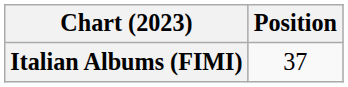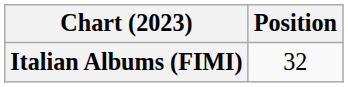 <table class="wikitable plainrowheaders" style="text-align:center">
 <tr>
 <th scope="col">Chart (2023)</th>
 <th scope="col">Position</th>
 </tr>
 <tr>
 <th scope="row">Italian Albums (FIMI)</th>
-<td>37</td>
+<td>32</td>
 </tr>
 </table>
